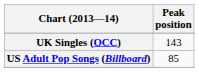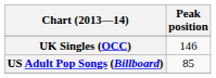 <table class="wikitable plainrowheaders sortable">
 <tr>
 <th>Chart (2013—14)</th>
 <th>Peak<br>position</th>
 </tr>
 <tr>
 </tr>
 <tr>
 </tr>
 <tr>
 </tr>
 <tr>
 </tr>
 <tr>
 <th scope="row">UK Singles (<a href='#'>OCC</a>)</th>
-<td style="text-align:center;">143</td>
+<td style="text-align:center;">146</td>
 </tr>
 <tr>
 <th scope="row">US <a href='#'>Adult Pop Songs</a> (<em><a href='#'>Billboard</a></em>)</th>
 <td style="text-align:center;">85</td>
 </tr>
 <tr>
 </tr>
 </table>
